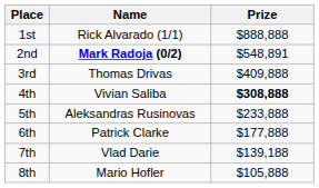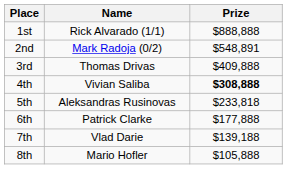 <table class="wikitable">
 <tr>
 <th width="50">Place</th>
 <th width="200">Name</th>
 <th width="125">Prize</th>
 </tr>
 <tr>
 <td align = "center">1st</td>
 <td align = "center">Rick Alvarado (1/1)</td>
 <td align = "center">$888,888</td>
 </tr>
 <tr>
 <td align = "center">2nd</td>
-<td align = "center"><strong><a href='#'>Mark Radoja</a> (0/2)</strong></td>
+<td align = "center"><a href='#'>Mark Radoja</a> (0/2)</td>
 <td align = "center">$548,891</td>
 </tr>
 <tr>
 <td align = "center">3rd</td>
 <td align = "center">Thomas Drivas</td>
 <td align = "center">$409,888</td>
 </tr>
 <tr>
 <td align = "center">4th</td>
 <td align = "center">Vivian Saliba</td>
 <td align = "center"><strong>$308,888</strong></td>
 </tr>
 <tr>
 <td align = "center">5th</td>
 <td align = "center">Aleksandras Rusinovas</td>
-<td align = "center">$233,888</td>
+<td align = "center">$233,818</td>
 </tr>
 <tr>
 <td align = "center">6th</td>
 <td align = "center">Patrick Clarke</td>
 <td align = "center">$177,888</td>
 </tr>
 <tr>
 <td align = "center">7th</td>
 <td align = "center">Vlad Darie</td>
 <td align = "center">$139,188</td>
 </tr>
 <tr>
 <td align = "center">8th</td>
 <td align = "center">Mario Hofler</td>
 <td align = "center">$105,888</td>
 </tr>
 </table>
